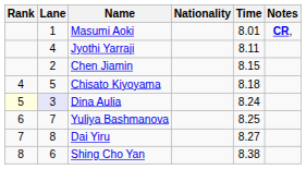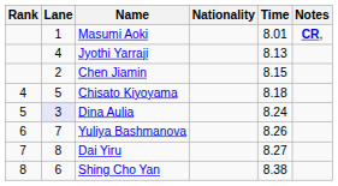 <table class="wikitable sortable" style="text-align:center">
 <tr>
 <th>Rank</th>
 <th>Lane</th>
 <th>Name</th>
 <th>Nationality</th>
 <th>Time</th>
 <th>Notes</th>
 </tr>
 <tr>
 <td></td>
 <td>1</td>
 <td align=left><a href='#'>Masumi Aoki</a></td>
 <td align=left></td>
 <td>8.01</td>
 <td><strong><a href='#'>CR</a></strong>, </td>
 </tr>
 <tr>
 <td></td>
 <td>4</td>
 <td align=left><a href='#'>Jyothi Yarraji</a></td>
 <td align=left></td>
-<td>8.11</td>
+<td>8.13</td>
 <td></td>
 </tr>
 <tr>
 <td></td>
 <td>2</td>
 <td align=left><a href='#'>Chen Jiamin</a></td>
 <td align=left></td>
 <td>8.15</td>
 <td></td>
 </tr>
 <tr>
 <td>4</td>
 <td>5</td>
 <td align=left><a href='#'>Chisato Kiyoyama</a></td>
 <td align=left></td>
 <td>8.18</td>
 <td></td>
 </tr>
 <tr>
-<td style="background: lightyellow;">5</td>
+<td>5</td>
 <td style="background: lavender;">3</td>
 <td align=left><a href='#'>Dina Aulia</a></td>
 <td align=left></td>
 <td>8.24</td>
 <td></td>
 </tr>
 <tr>
 <td>6</td>
 <td>7</td>
 <td align=left><a href='#'>Yuliya Bashmanova</a></td>
 <td align=left></td>
-<td>8.25</td>
+<td>8.26</td>
 <td></td>
 </tr>
 <tr>
 <td>7</td>
 <td>8</td>
 <td align=left><a href='#'>Dai Yiru</a></td>
 <td align=left></td>
 <td>8.27</td>
 <td></td>
 </tr>
 <tr>
 <td>8</td>
 <td>6</td>
 <td align=left><a href='#'>Shing Cho Yan</a></td>
 <td align=left></td>
 <td>8.38</td>
 <td></td>
 </tr>
 </table>
